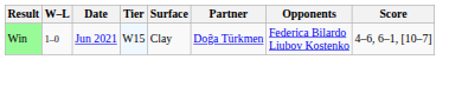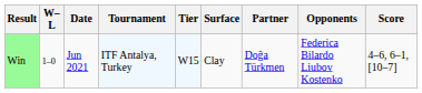 <table class="sortable wikitable">
 <tr>
 <th>Result</th>
 <th class="unsortable">W–L</th>
 <th>Date</th>
+<th>Tournament</th>
 <th>Tier</th>
 <th>Surface</th>
 <th>Partner</th>
 <th>Opponents</th>
 <th class="unsortable">Score</th>
 </tr>
 <tr>
 <td style="background:#98fb98;">Win</td>
 <td><small>1–0</small></td>
 <td><a href='#'>Jun 2021</a></td>
+<td style="background:#f0f8ff;">ITF Antalya, Turkey</td>
 <td style="background:#f0f8ff;">W15</td>
 <td>Clay</td>
 <td> <a href='#'>Doğa Türkmen</a></td>
 <td> <a href='#'>Federica Bilardo</a> <br>  <a href='#'>Liubov Kostenko</a></td>
 <td>4–6, 6–1, [10–7]</td>
 </tr>
 </table>
